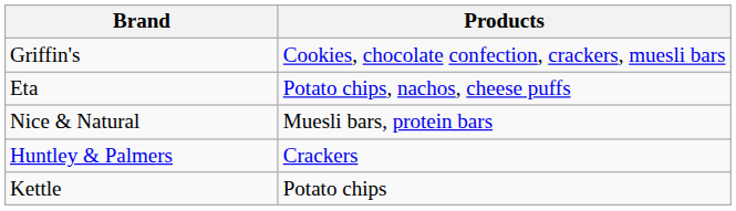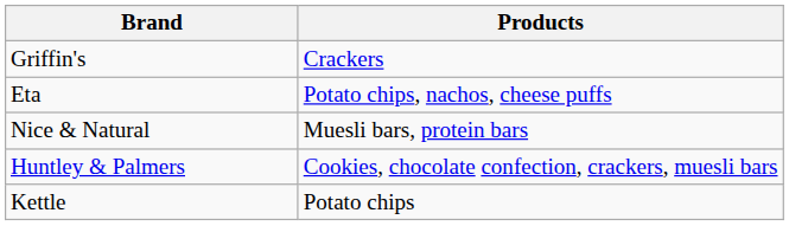 <table class="wikitable">
 <tr>
 <th width= 200px>Brand</th>
 <th>Products</th>
 </tr>
 <tr>
 <td>Griffin's</td>
-<td><a href='#'>Cookies</a>, <a href='#'>chocolate</a> <a href='#'>confection</a>, <a href='#'>crackers</a>, <a href='#'>muesli bars</a></td>
+<td><a href='#'>Crackers</a></td>
 </tr>
 <tr>
 <td>Eta</td>
 <td><a href='#'>Potato chips</a>, <a href='#'>nachos</a>, <a href='#'>cheese puffs</a></td>
 </tr>
 <tr>
 <td>Nice & Natural</td>
 <td>Muesli bars, <a href='#'>protein bars</a> </td>
 </tr>
 <tr>
 <td><a href='#'>Huntley & Palmers</a> </td>
-<td><a href='#'>Crackers</a></td>
+<td><a href='#'>Cookies</a>, <a href='#'>chocolate</a> <a href='#'>confection</a>, <a href='#'>crackers</a>, <a href='#'>muesli bars</a></td>
 </tr>
 <tr>
 <td>Kettle</td>
 <td>Potato chips</td>
 </tr>
 </table>
